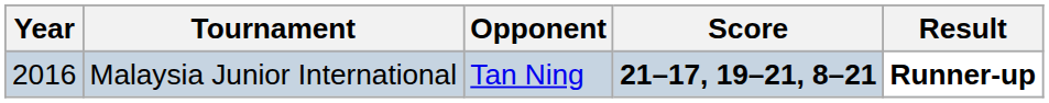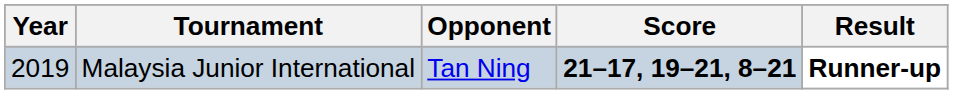 <table class="sortable wikitable" style="font-size: 90%;">
 <tr>
 <th>Year</th>
 <th>Tournament</th>
 <th>Opponent</th>
 <th>Score</th>
 <th>Result</th>
 </tr>
 <tr style="background:#C6D4E1">
-<td align="center">2016</td>
+<td align="center">2019</td>
 <td align="left">Malaysia Junior International</td>
 <td align="left"> <a href='#'>Tan Ning</a></td>
 <td align="left"><strong>21–17, 19–21, 8–21</strong></td>
 <td style="text-align: left; background:white"> <strong>Runner-up</strong></td>
 </tr>
 </table>
